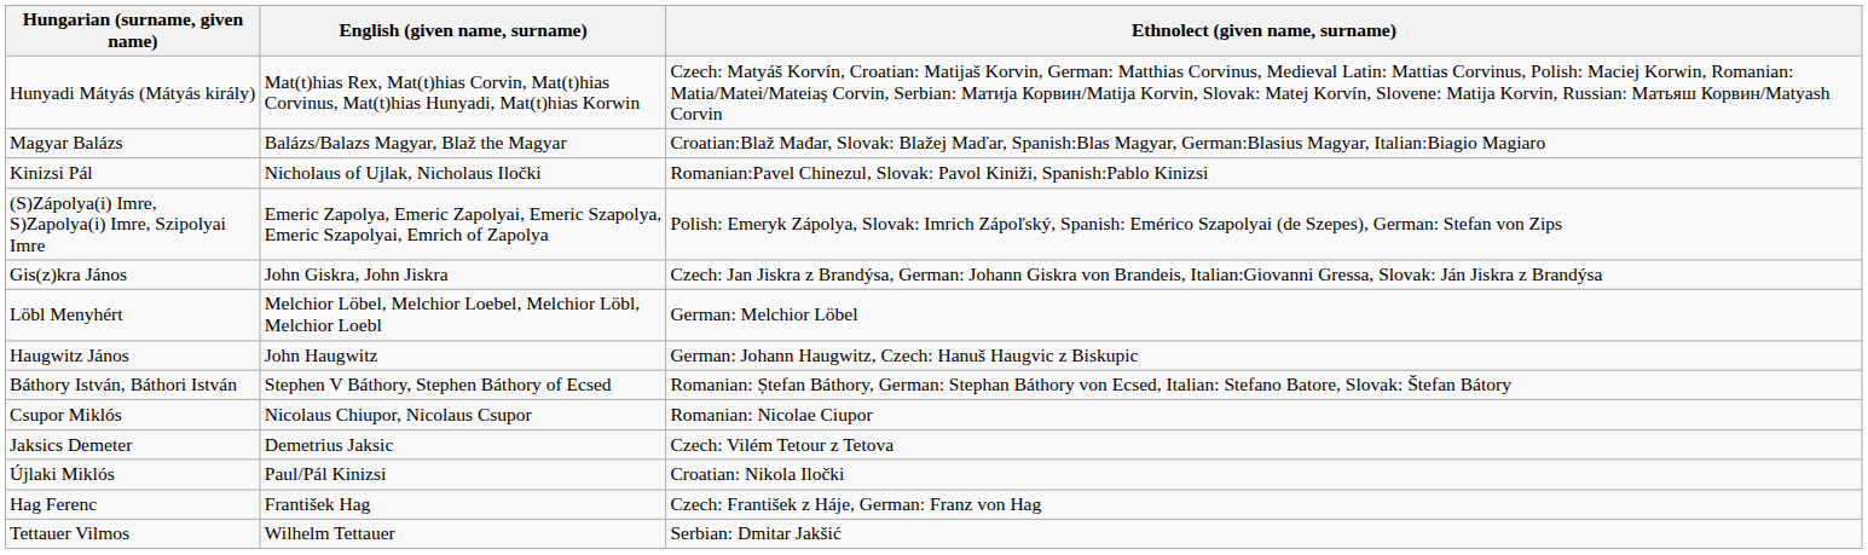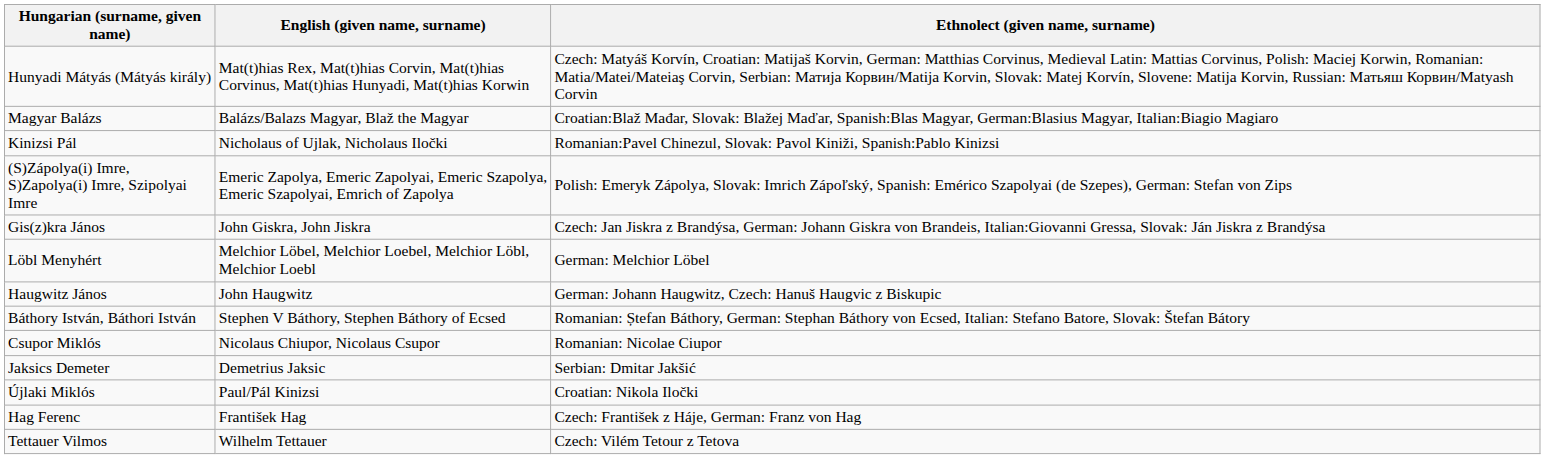 <table class="wikitable collapsible uncollapsed" style="margin:1em auto;">
 <tr>
 <th>Hungarian (surname, given name)</th>
 <th>English (given name, surname)</th>
 <th>Ethnolect (given name, surname)</th>
 </tr>
 <tr align=left>
 <td>Hunyadi Mátyás (Mátyás király)</td>
 <td>Mat(t)hias Rex, Mat(t)hias Corvin, Mat(t)hias Corvinus, Mat(t)hias Hunyadi, Mat(t)hias Korwin</td>
 <td>Czech: Matyáš Korvín, Croatian: Matijaš Korvin, German: Matthias Corvinus, Medieval Latin: Mattias Corvinus, Polish: Maciej Korwin, Romanian: Matia/Matei/Mateiaş Corvin, Serbian: Матија Корвин/Matija Korvin, Slovak: Matej Korvín, Slovene: Matija Korvin, Russian: Матьяш Корвин/Matyash Corvin</td>
 </tr>
 <tr align=left>
 <td>Magyar Balázs</td>
 <td>Balázs/Balazs Magyar, Blaž the Magyar</td>
 <td>Croatian:Blaž Mađar, Slovak: Blažej Maďar, Spanish:Blas Magyar, German:Blasius Magyar, Italian:Biagio Magiaro</td>
 </tr>
 <tr align=left>
 <td>Kinizsi Pál</td>
 <td>Nicholaus of Ujlak, Nicholaus Iločki</td>
 <td>Romanian:Pavel Chinezul, Slovak: Pavol Kiniži, Spanish:Pablo Kinizsi</td>
 </tr>
 <tr align=left>
 <td>(S)Zápolya(i) Imre, S)Zapolya(i) Imre, Szipolyai Imre</td>
 <td>Emeric Zapolya, Emeric Zapolyai, Emeric Szapolya, Emeric Szapolyai, Emrich of Zapolya</td>
 <td>Polish: Emeryk Zápolya, Slovak: Imrich Zápoľský, Spanish: Emérico Szapolyai (de Szepes), German: Stefan von Zips</td>
 </tr>
 <tr align=left>
 <td>Gis(z)kra János</td>
 <td>John Giskra, John Jiskra</td>
 <td>Czech: Jan Jiskra z Brandýsa, German: Johann Giskra von Brandeis, Italian:Giovanni Gressa, Slovak: Ján Jiskra z Brandýsa</td>
 </tr>
 <tr align=left>
 <td>Löbl Menyhért</td>
 <td>Melchior Löbel, Melchior Loebel, Melchior Löbl, Melchior Loebl</td>
 <td>German: Melchior Löbel</td>
 </tr>
 <tr align=left>
 <td>Haugwitz János</td>
 <td>John Haugwitz</td>
 <td>German: Johann Haugwitz, Czech: Hanuš Haugvic z Biskupic</td>
 </tr>
 <tr align=left>
 <td>Báthory István, Báthori István</td>
 <td>Stephen V Báthory, Stephen Báthory of Ecsed</td>
 <td>Romanian: Ștefan Báthory, German: Stephan Báthory von Ecsed, Italian: Stefano Batore, Slovak: Štefan Bátory</td>
 </tr>
 <tr align=left>
 <td>Csupor Miklós</td>
 <td>Nicolaus Chiupor, Nicolaus Csupor</td>
 <td>Romanian: Nicolae Ciupor</td>
 </tr>
 <tr align=left>
 <td>Jaksics Demeter</td>
 <td>Demetrius Jaksic</td>
-<td>Czech: Vilém Tetour z Tetova</td>
+<td>Serbian: Dmitar Jakšić</td>
 </tr>
 <tr align=left>
 <td>Újlaki Miklós</td>
 <td>Paul/Pál Kinizsi</td>
 <td>Croatian: Nikola Iločki</td>
 </tr>
 <tr align=left>
 <td>Hag Ferenc</td>
 <td>František Hag</td>
 <td>Czech: František z Háje, German: Franz von Hag</td>
 </tr>
 <tr align=left>
 <td>Tettauer Vilmos</td>
 <td>Wilhelm Tettauer</td>
-<td>Serbian: Dmitar Jakšić</td>
+<td>Czech: Vilém Tetour z Tetova</td>
 </tr>
 </table>
